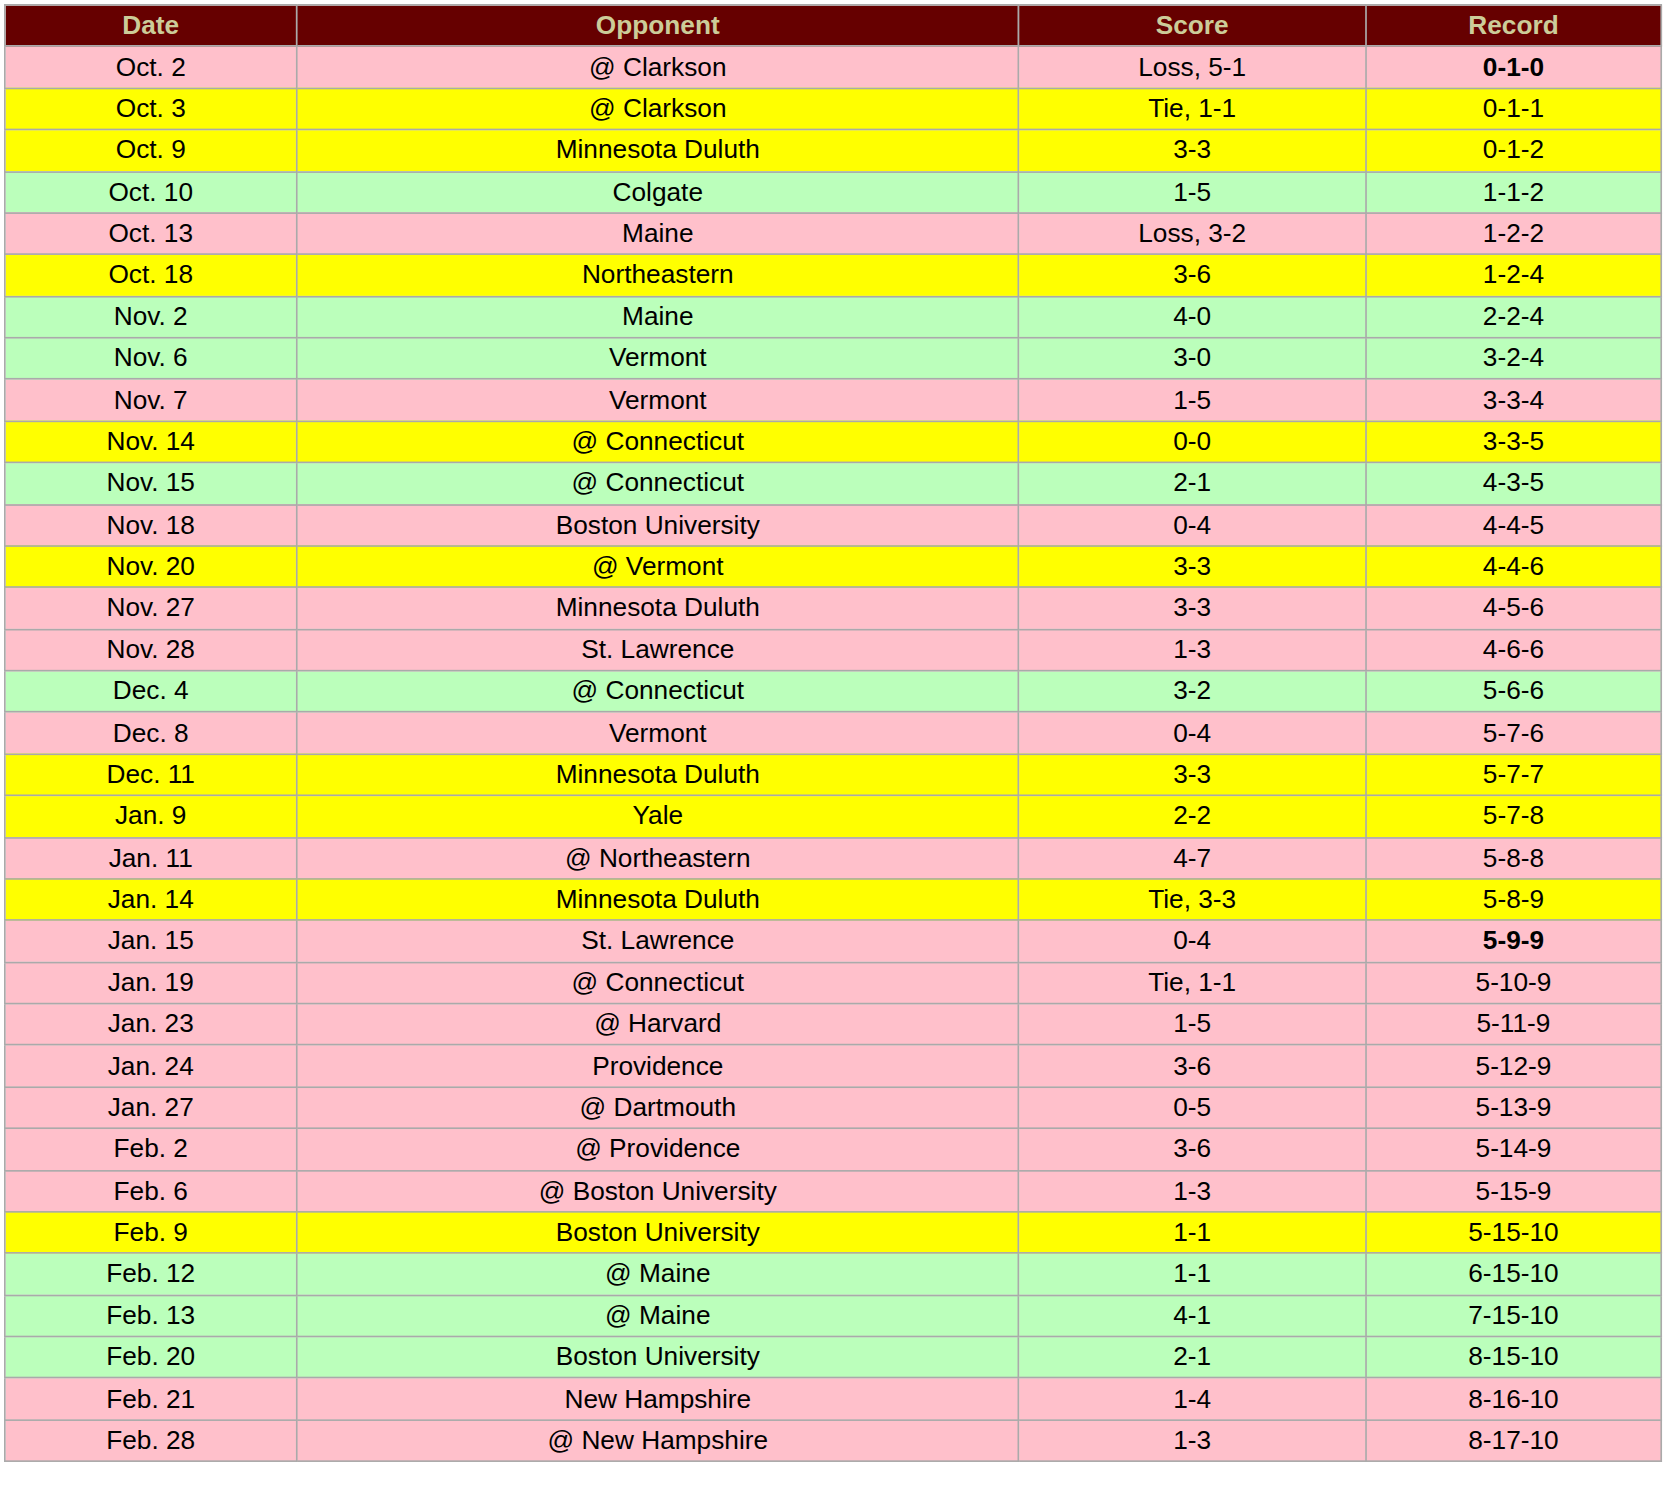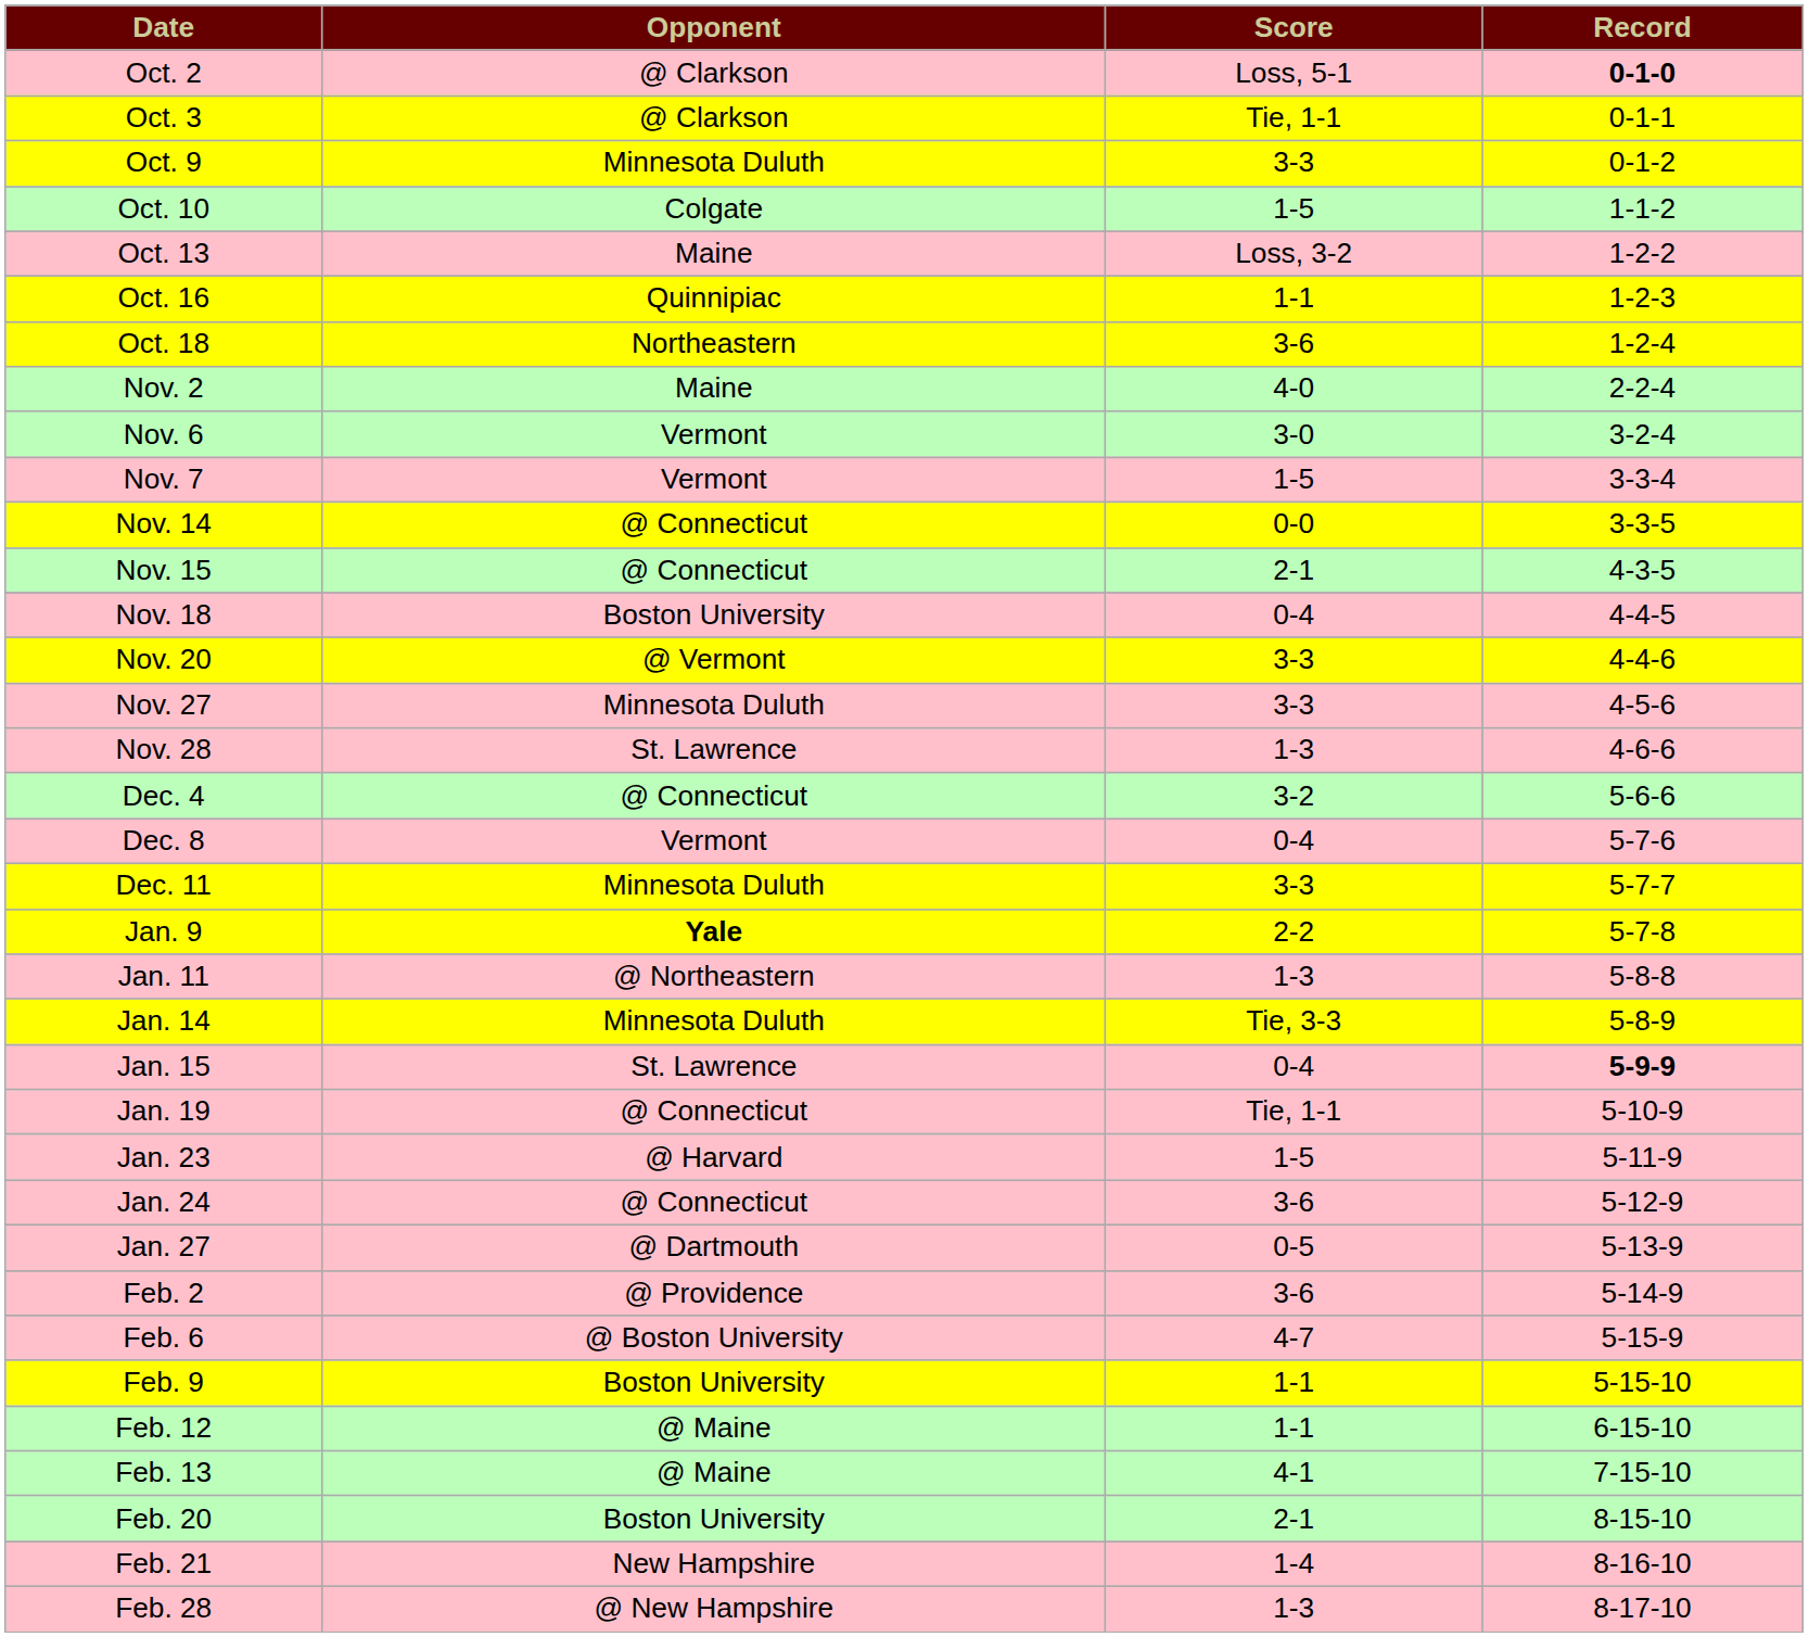 <table class="wikitable" width="80%">
 <tr align="center"  style=" background:#660000; color:#CCCC99;">
 <td><strong>Date</strong></td>
 <td><strong>Opponent</strong></td>
 <td><strong>Score</strong></td>
 <td><strong>Record</strong></td>
 </tr>
 <tr align="center" bgcolor="pink">
 <td>Oct. 2</td>
 <td>@ Clarkson</td>
 <td>Loss, 5-1 </td>
 <td><strong>0-1-0</strong></td>
 </tr>
 <tr align="center" bgcolor="yellow">
 <td>Oct. 3</td>
 <td>@ Clarkson</td>
 <td>Tie, 1-1 </td>
 <td>0-1-1</td>
 </tr>
 <tr align="center" bgcolor="yellow">
 <td>Oct. 9</td>
 <td>Minnesota Duluth</td>
 <td>3-3</td>
 <td>0-1-2</td>
 </tr>
 <tr align="center" bgcolor="bbffbb">
 <td>Oct. 10</td>
 <td>Colgate</td>
 <td>1-5</td>
 <td>1-1-2</td>
 </tr>
 <tr align="center" bgcolor="pink">
 <td>Oct. 13</td>
 <td>Maine</td>
 <td>Loss, 3-2</td>
 <td>1-2-2</td>
+</tr>
+<tr align="center" bgcolor="yellow">
+<td>Oct. 16</td>
+<td>Quinnipiac</td>
+<td>1-1</td>
+<td>1-2-3</td>
 </tr>
 <tr align="center" bgcolor="yellow">
 <td>Oct. 18</td>
 <td>Northeastern</td>
 <td>3-6</td>
 <td>1-2-4</td>
 </tr>
 <tr align="center" bgcolor="bbffbb">
 <td>Nov. 2</td>
 <td>Maine</td>
 <td>4-0</td>
 <td>2-2-4</td>
 </tr>
 <tr align="center" bgcolor="bbffbb">
 <td>Nov. 6</td>
 <td>Vermont</td>
 <td>3-0</td>
 <td>3-2-4</td>
 </tr>
 <tr align="center" bgcolor="pink">
 <td>Nov. 7</td>
 <td>Vermont</td>
 <td>1-5</td>
 <td>3-3-4</td>
 </tr>
 <tr align="center" bgcolor="yellow">
 <td>Nov. 14</td>
 <td>@ Connecticut</td>
 <td>0-0</td>
 <td>3-3-5</td>
 </tr>
 <tr align="center" bgcolor="bbffbb">
 <td>Nov. 15</td>
 <td>@ Connecticut</td>
 <td>2-1</td>
 <td>4-3-5</td>
 </tr>
 <tr align="center" bgcolor="pink">
 <td>Nov. 18</td>
 <td>Boston University</td>
 <td>0-4</td>
 <td>4-4-5</td>
 </tr>
 <tr align="center" bgcolor="yellow">
 <td>Nov. 20</td>
 <td>@ Vermont</td>
 <td>3-3</td>
 <td>4-4-6</td>
 </tr>
 <tr align="center" bgcolor="pink">
 <td>Nov. 27</td>
 <td>Minnesota Duluth</td>
 <td>3-3</td>
 <td>4-5-6</td>
 </tr>
 <tr align="center" bgcolor="pink">
 <td>Nov. 28</td>
 <td>St. Lawrence</td>
 <td>1-3</td>
 <td>4-6-6</td>
 </tr>
 <tr align="center" bgcolor="bbffbb">
 <td>Dec. 4</td>
 <td>@ Connecticut</td>
 <td>3-2</td>
 <td>5-6-6</td>
 </tr>
 <tr align="center" bgcolor="pink">
 <td>Dec. 8</td>
 <td>Vermont</td>
 <td>0-4</td>
 <td>5-7-6</td>
 </tr>
 <tr align="center" bgcolor="yellow">
 <td>Dec. 11</td>
 <td>Minnesota Duluth</td>
 <td>3-3</td>
 <td>5-7-7</td>
 </tr>
 <tr align="center" bgcolor="yellow">
 <td>Jan. 9</td>
-<td>Yale</td>
+<td><strong>Yale</strong></td>
 <td>2-2</td>
 <td>5-7-8</td>
 </tr>
 <tr align="center" bgcolor="pink">
 <td>Jan. 11</td>
 <td>@ Northeastern</td>
-<td>4-7</td>
+<td>1-3</td>
 <td>5-8-8</td>
 </tr>
 <tr align="center" bgcolor="yellow">
 <td>Jan. 14</td>
 <td>Minnesota Duluth</td>
 <td>Tie, 3-3</td>
 <td>5-8-9</td>
 </tr>
 <tr align="center" bgcolor="pink">
 <td>Jan. 15</td>
 <td>St. Lawrence</td>
 <td>0-4</td>
 <td><strong>5-9-9</strong></td>
 </tr>
 <tr align="center" bgcolor="pink">
 <td>Jan. 19</td>
 <td>@ Connecticut</td>
 <td>Tie, 1-1 </td>
 <td>5-10-9</td>
 </tr>
 <tr align="center" bgcolor="pink">
 <td>Jan. 23</td>
 <td>@ Harvard</td>
 <td>1-5</td>
 <td>5-11-9</td>
 </tr>
 <tr align="center" bgcolor="pink">
 <td>Jan. 24</td>
-<td>Providence</td>
+<td>@ Connecticut</td>
 <td>3-6</td>
 <td>5-12-9</td>
 </tr>
 <tr align="center" bgcolor="pink">
 <td>Jan. 27</td>
 <td>@ Dartmouth</td>
 <td>0-5</td>
 <td>5-13-9</td>
 </tr>
 <tr align="center" bgcolor="pink">
 <td>Feb. 2</td>
 <td>@ Providence</td>
 <td>3-6</td>
 <td>5-14-9</td>
 </tr>
 <tr align="center" bgcolor="pink">
 <td>Feb. 6</td>
 <td>@ Boston University</td>
-<td>1-3</td>
+<td>4-7</td>
 <td>5-15-9</td>
 </tr>
 <tr align="center" bgcolor="yellow">
 <td>Feb. 9</td>
 <td>Boston University</td>
 <td>1-1</td>
 <td>5-15-10</td>
 </tr>
 <tr align="center" bgcolor="bbffbb">
 <td>Feb. 12</td>
 <td>@ Maine</td>
 <td>1-1</td>
 <td>6-15-10</td>
 </tr>
 <tr align="center" bgcolor="bbffbb">
 <td>Feb. 13</td>
 <td>@ Maine</td>
 <td>4-1</td>
 <td>7-15-10</td>
 </tr>
 <tr align="center" bgcolor="bbffbb">
 <td>Feb. 20</td>
 <td>Boston University</td>
 <td>2-1</td>
 <td>8-15-10</td>
 </tr>
 <tr align="center" bgcolor="pink">
 <td>Feb. 21</td>
 <td>New Hampshire</td>
 <td>1-4</td>
 <td>8-16-10</td>
 </tr>
 <tr align="center" bgcolor="pink">
 <td>Feb. 28</td>
 <td>@ New Hampshire</td>
 <td>1-3</td>
 <td>8-17-10</td>
 </tr>
 </table>
